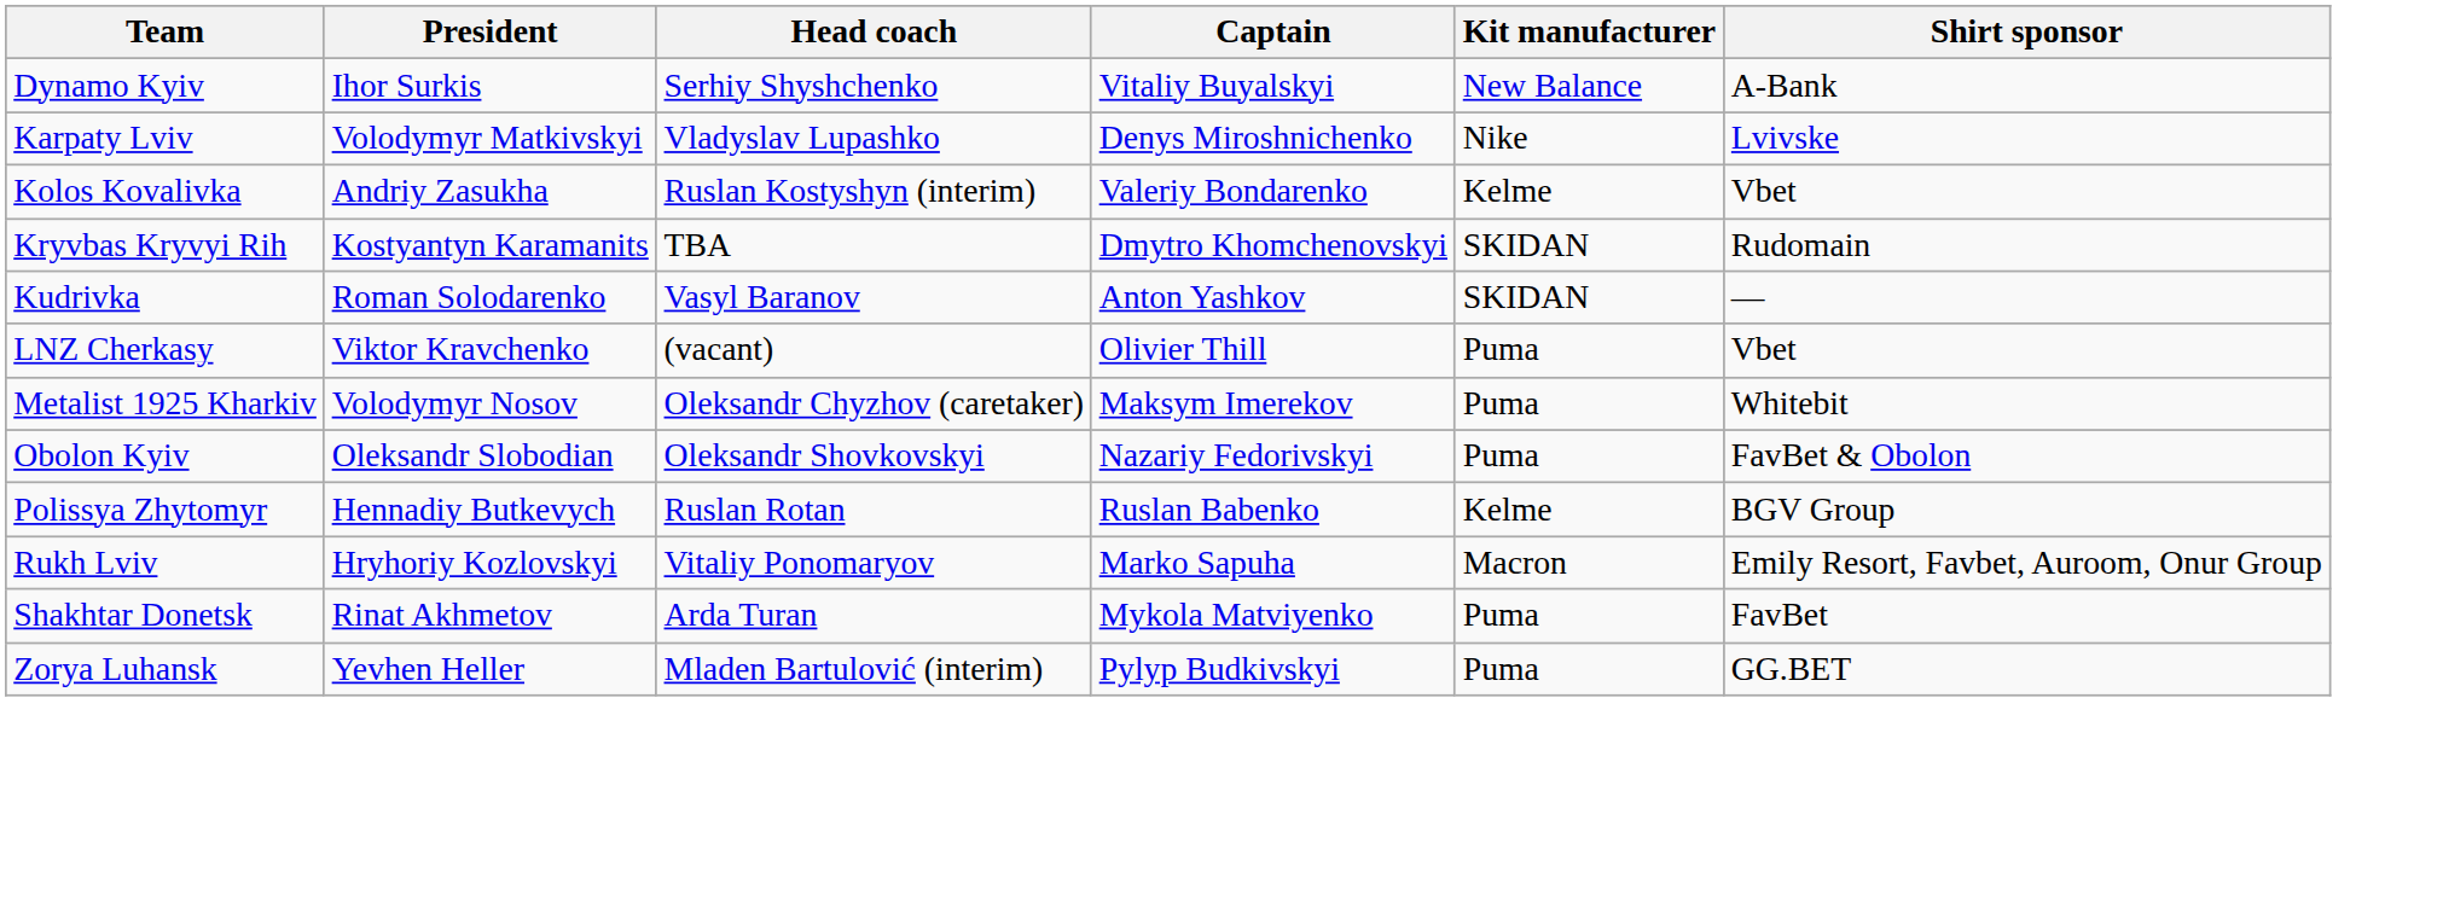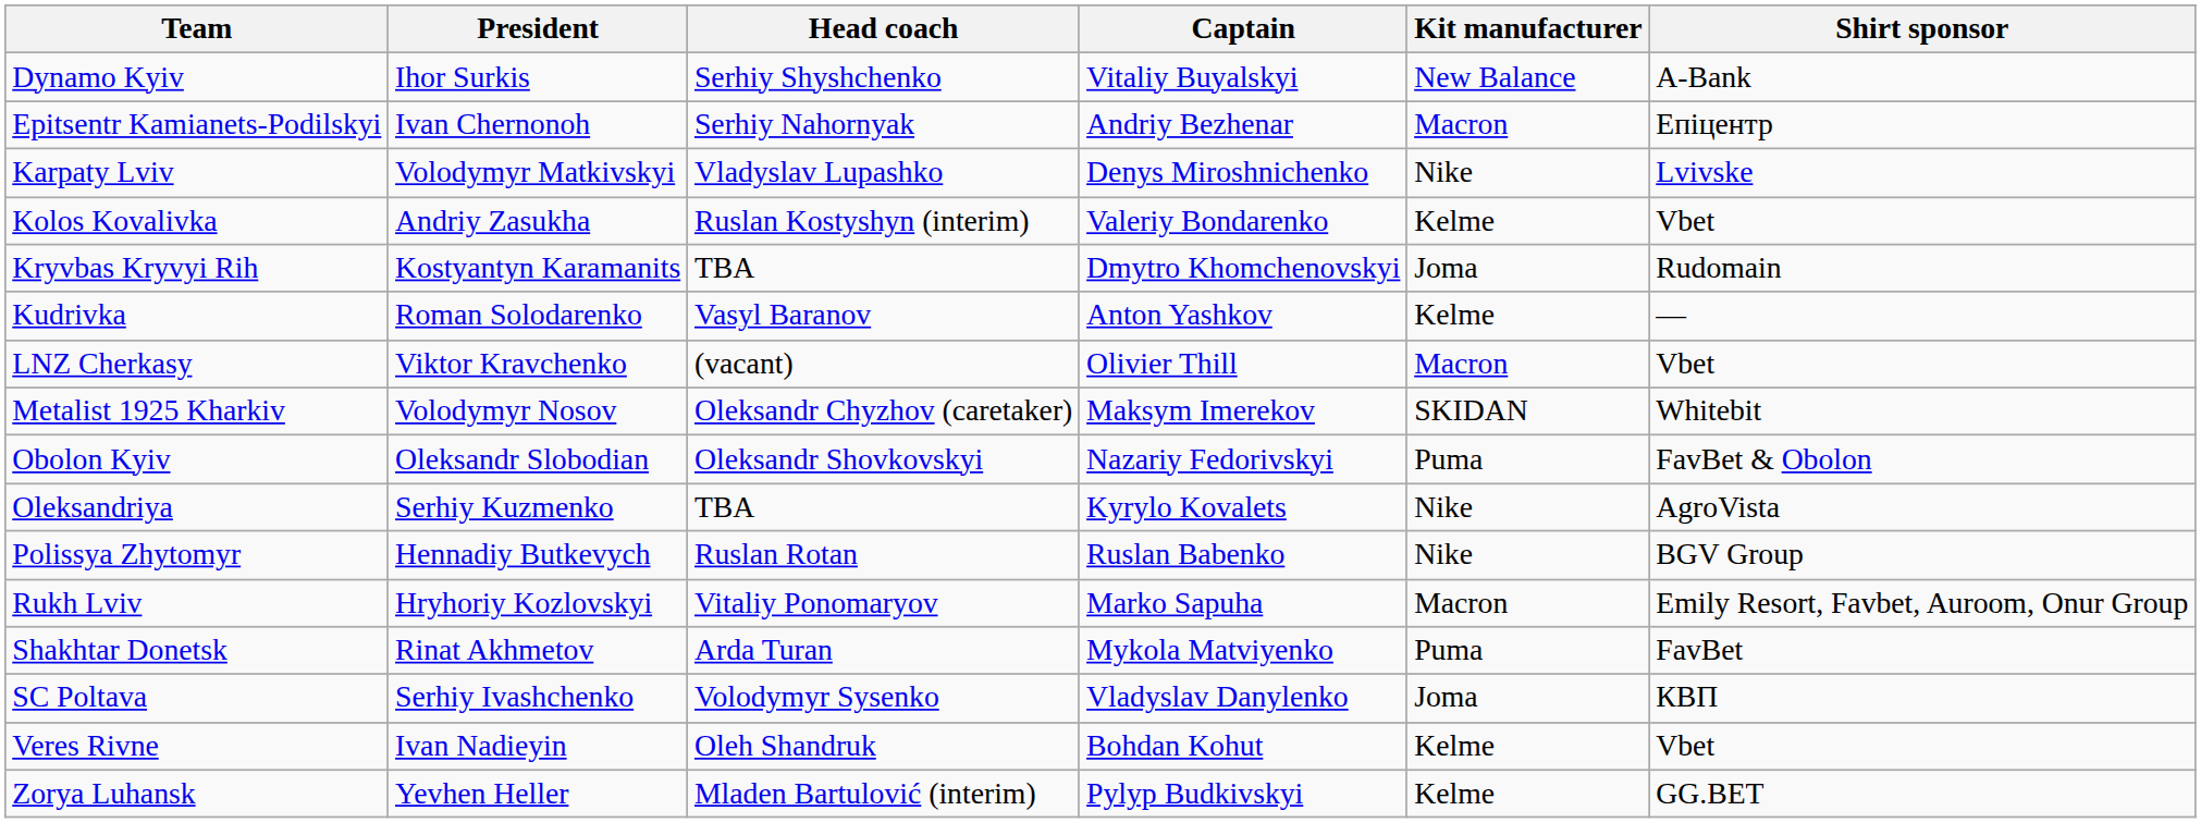 <table class="wikitable sortable" style="text-align:left;">
 <tr>
 <th>Team</th>
 <th>President</th>
 <th>Head coach</th>
 <th>Captain</th>
 <th>Kit manufacturer</th>
 <th>Shirt sponsor</th>
 </tr>
 <tr>
 <td><a href='#'>Dynamo Kyiv</a></td>
 <td><a href='#'>Ihor Surkis</a></td>
 <td> <a href='#'>Serhiy Shyshchenko</a></td>
 <td> <a href='#'>Vitaliy Buyalskyi</a></td>
 <td><a href='#'>New Balance</a></td>
 <td>A-Bank</td>
+</tr>
+<tr>
+<td><a href='#'>Epitsentr Kamianets-Podilskyi</a></td>
+<td><a href='#'>Ivan Chernonoh</a></td>
+<td> <a href='#'>Serhiy Nahornyak</a></td>
+<td> <a href='#'>Andriy Bezhenar</a></td>
+<td><a href='#'>Macron</a></td>
+<td>Епіцентр</td>
 </tr>
 <tr>
 <td><a href='#'>Karpaty Lviv</a></td>
 <td><a href='#'>Volodymyr Matkivskyi</a></td>
 <td> <a href='#'>Vladyslav Lupashko</a></td>
 <td> <a href='#'>Denys Miroshnichenko</a></td>
 <td>Nike</td>
 <td><a href='#'>Lvivske</a></td>
 </tr>
 <tr>
 <td><a href='#'>Kolos Kovalivka</a></td>
 <td><a href='#'>Andriy Zasukha</a></td>
 <td> <a href='#'>Ruslan Kostyshyn</a> (interim)</td>
 <td> <a href='#'>Valeriy Bondarenko</a></td>
 <td>Kelme</td>
 <td>Vbet</td>
 </tr>
 <tr>
 <td><a href='#'>Kryvbas Kryvyi Rih</a></td>
 <td><a href='#'>Kostyantyn Karamanits</a></td>
 <td>TBA</td>
 <td> <a href='#'>Dmytro Khomchenovskyi</a></td>
-<td>SKIDAN</td>
+<td>Joma</td>
 <td>Rudomain</td>
 </tr>
 <tr>
 <td><a href='#'>Kudrivka</a></td>
 <td><a href='#'>Roman Solodarenko</a></td>
 <td> <a href='#'>Vasyl Baranov</a></td>
 <td> <a href='#'>Anton Yashkov</a></td>
-<td>SKIDAN</td>
+<td>Kelme</td>
 <td>—</td>
 </tr>
 <tr>
 <td><a href='#'>LNZ Cherkasy</a></td>
 <td><a href='#'>Viktor Kravchenko</a></td>
 <td>(vacant)</td>
 <td> <a href='#'>Olivier Thill</a></td>
-<td>Puma</td>
+<td><a href='#'>Macron</a></td>
 <td>Vbet</td>
 </tr>
 <tr>
 <td><a href='#'>Metalist 1925 Kharkiv</a></td>
 <td><a href='#'>Volodymyr Nosov</a></td>
 <td> <a href='#'>Oleksandr Chyzhov</a> (caretaker)</td>
 <td> <a href='#'>Maksym Imerekov</a></td>
-<td>Puma</td>
+<td>SKIDAN</td>
 <td>Whitebit</td>
 </tr>
 <tr>
 <td><a href='#'>Obolon Kyiv</a></td>
 <td><a href='#'>Oleksandr Slobodian</a></td>
 <td> <a href='#'>Oleksandr Shovkovskyi</a></td>
 <td> <a href='#'>Nazariy Fedorivskyi</a></td>
 <td>Puma</td>
 <td>FavBet & <a href='#'>Obolon</a></td>
 </tr>
 <tr>
+<td><a href='#'>Oleksandriya</a></td>
+<td><a href='#'>Serhiy Kuzmenko</a></td>
+<td>TBA</td>
+<td> <a href='#'>Kyrylo Kovalets</a></td>
+<td>Nike</td>
+<td>AgroVista</td>
+</tr>
+<tr>
 <td><a href='#'>Polissya Zhytomyr</a></td>
 <td><a href='#'>Hennadiy Butkevych</a></td>
 <td> <a href='#'>Ruslan Rotan</a></td>
 <td> <a href='#'>Ruslan Babenko</a></td>
-<td>Kelme</td>
+<td>Nike</td>
 <td>BGV Group</td>
 </tr>
 <tr>
 <td><a href='#'>Rukh Lviv</a></td>
 <td><a href='#'>Hryhoriy Kozlovskyi</a></td>
 <td> <a href='#'>Vitaliy Ponomaryov</a></td>
 <td> <a href='#'>Marko Sapuha</a></td>
 <td>Macron</td>
 <td>Emily Resort, Favbet, Auroom, Onur Group</td>
 </tr>
 <tr>
 <td><a href='#'>Shakhtar Donetsk</a></td>
 <td><a href='#'>Rinat Akhmetov</a></td>
 <td> <a href='#'>Arda Turan</a></td>
 <td> <a href='#'>Mykola Matviyenko</a></td>
 <td>Puma</td>
 <td>FavBet</td>
 </tr>
 <tr>
+<td><a href='#'>SC Poltava</a></td>
+<td><a href='#'>Serhiy Ivashchenko</a></td>
+<td> <a href='#'>Volodymyr Sysenko</a></td>
+<td> <a href='#'>Vladyslav Danylenko</a></td>
+<td>Joma</td>
+<td>КВП</td>
+</tr>
+<tr>
+<td><a href='#'>Veres Rivne</a></td>
+<td><a href='#'>Ivan Nadieyin</a></td>
+<td> <a href='#'>Oleh Shandruk</a></td>
+<td> <a href='#'>Bohdan Kohut</a></td>
+<td>Kelme</td>
+<td>Vbet</td>
+</tr>
+<tr>
 <td><a href='#'>Zorya Luhansk</a></td>
 <td><a href='#'>Yevhen Heller</a></td>
 <td> <a href='#'>Mladen Bartulović</a> (interim)</td>
 <td> <a href='#'>Pylyp Budkivskyi</a></td>
-<td>Puma</td>
+<td>Kelme</td>
 <td>GG.BET</td>
 </tr>
 </table>
